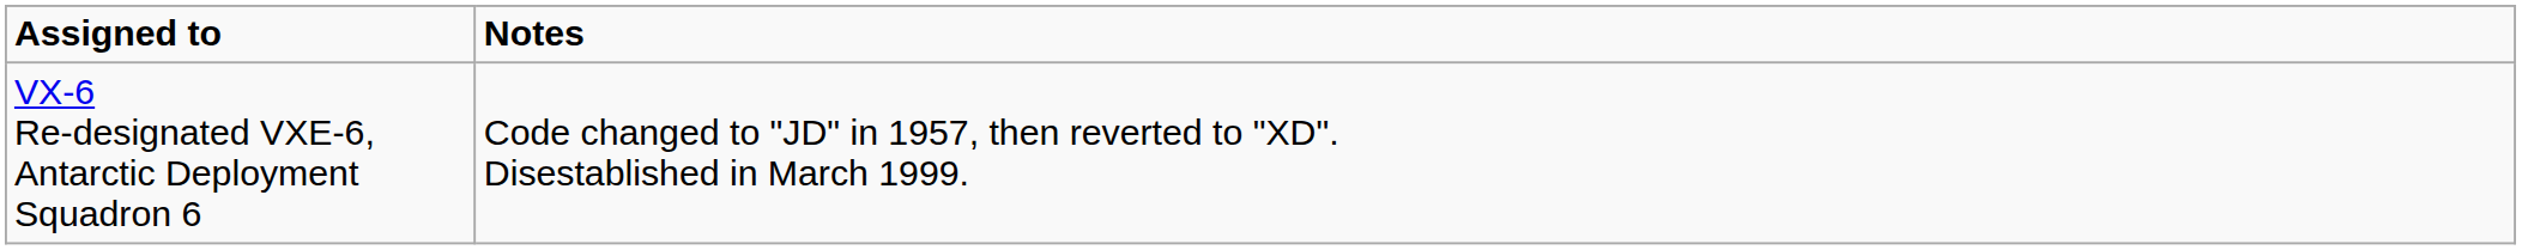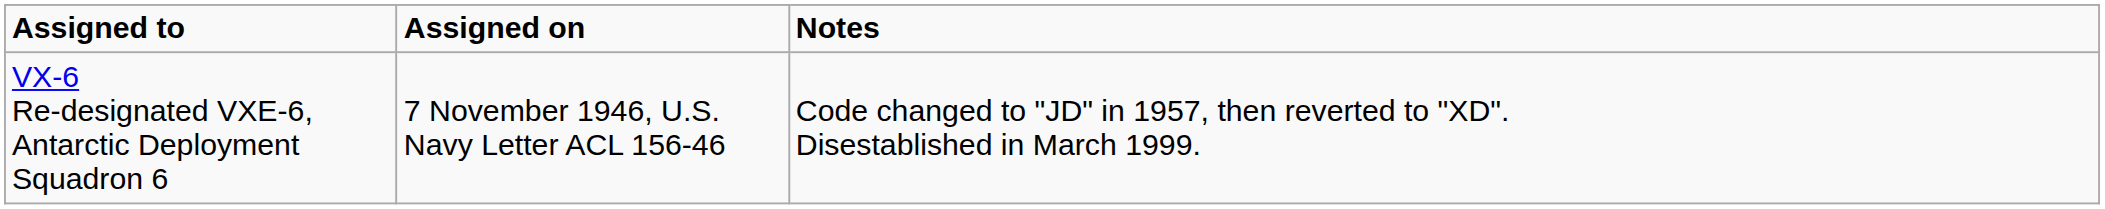 <table class="wikitable" style="width: 70%;">
 <tr>
 <td style="width: 200px;"><strong>Assigned to</strong></td>
+<td style="width: 200px;"><strong>Assigned on</strong></td>
 <td><strong>Notes</strong></td>
 </tr>
 <tr>
 <td><a href='#'>VX-6</a><br>Re-designated VXE-6, Antarctic Deployment Squadron 6</td>
+<td>7 November 1946, U.S. Navy Letter ACL 156-46</td>
 <td>Code changed to "JD" in 1957, then reverted to "XD".<br>Disestablished in March 1999.</td>
 </tr>
 </table>
